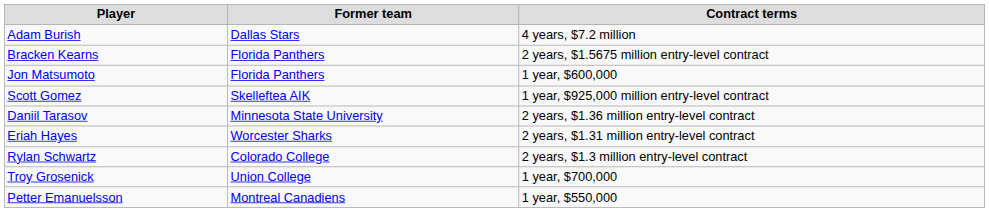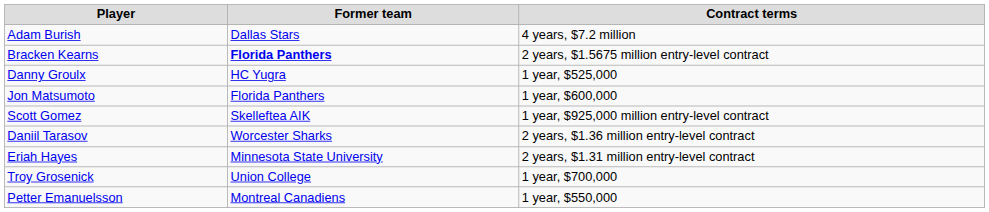 <table class="wikitable" width=97%>
 <tr align="center"  bgcolor="#dddddd">
 <td><strong>Player</strong></td>
 <td><strong>Former team</strong></td>
 <td><strong>Contract terms</strong></td>
 </tr>
 <tr>
 <td><a href='#'>Adam Burish</a></td>
 <td><a href='#'>Dallas Stars</a></td>
 <td>4 years, $7.2 million</td>
 </tr>
 <tr>
 <td><a href='#'>Bracken Kearns</a></td>
-<td><a href='#'>Florida Panthers</a></td>
+<td><strong><a href='#'>Florida Panthers</a></strong></td>
 <td>2 years, $1.5675 million entry-level contract</td>
+</tr>
+<tr>
+<td><a href='#'>Danny Groulx</a></td>
+<td><a href='#'>HC Yugra</a></td>
+<td>1 year, $525,000</td>
 </tr>
 <tr>
 <td><a href='#'>Jon Matsumoto</a></td>
 <td><a href='#'>Florida Panthers</a></td>
 <td>1 year, $600,000</td>
 </tr>
 <tr>
 <td><a href='#'>Scott Gomez</a></td>
 <td><a href='#'>Skelleftea AIK</a></td>
 <td>1 year, $925,000 million entry-level contract</td>
 </tr>
 <tr>
 <td><a href='#'>Daniil Tarasov</a></td>
-<td><a href='#'>Minnesota State University</a></td>
+<td><a href='#'>Worcester Sharks</a></td>
 <td>2 years, $1.36 million entry-level contract</td>
 </tr>
 <tr>
 <td><a href='#'>Eriah Hayes</a></td>
-<td><a href='#'>Worcester Sharks</a></td>
+<td><a href='#'>Minnesota State University</a></td>
 <td>2 years, $1.31 million entry-level contract</td>
-</tr>
-<tr>
-<td><a href='#'>Rylan Schwartz</a></td>
-<td><a href='#'>Colorado College</a></td>
-<td>2 years, $1.3 million entry-level contract</td>
 </tr>
 <tr>
 <td><a href='#'>Troy Grosenick</a></td>
 <td><a href='#'>Union College</a></td>
 <td>1 year, $700,000</td>
 </tr>
 <tr>
 <td><a href='#'>Petter Emanuelsson</a></td>
 <td><a href='#'>Montreal Canadiens</a></td>
 <td>1 year, $550,000</td>
 </tr>
 </table>
